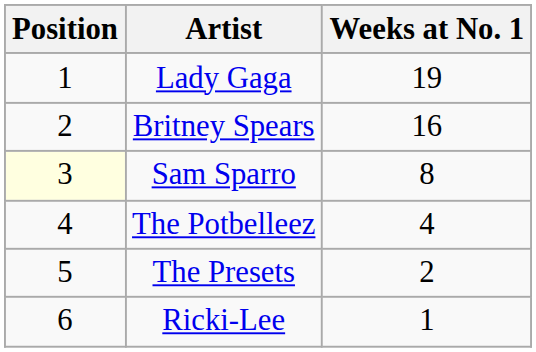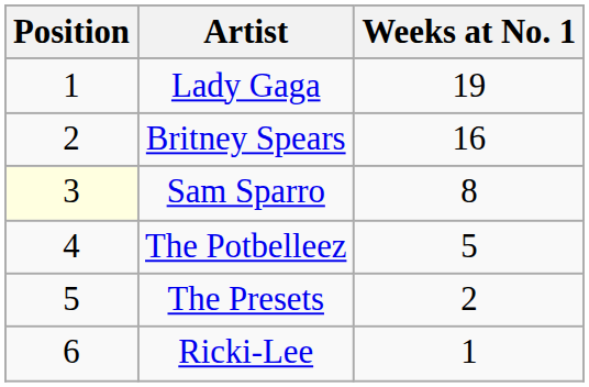 <table class="wikitable">
 <tr>
 <th style="text-align: center;">Position</th>
 <th style="text-align: center;">Artist</th>
 <th style="text-align: center;">Weeks at No. 1</th>
 </tr>
 <tr>
 <td style="text-align: center;">1</td>
 <td style="text-align: center;"><a href='#'>Lady Gaga</a></td>
 <td style="text-align: center;">19</td>
 </tr>
 <tr>
 <td style="text-align: center;">2</td>
 <td style="text-align: center;"><a href='#'>Britney Spears</a></td>
 <td style="text-align: center;">16</td>
 </tr>
 <tr>
 <td style="background: lightyellow; text-align: center;">3</td>
 <td style="text-align: center;"><a href='#'>Sam Sparro</a></td>
 <td style="text-align: center;">8</td>
 </tr>
 <tr>
 <td style="text-align: center;">4</td>
 <td style="text-align: center;"><a href='#'>The Potbelleez</a></td>
-<td style="text-align: center;">4</td>
+<td style="text-align: center;">5</td>
 </tr>
 <tr>
 <td style="text-align: center;">5</td>
 <td style="text-align: center;"><a href='#'>The Presets</a></td>
 <td style="text-align: center;">2</td>
 </tr>
 <tr>
 <td style="text-align: center;">6</td>
 <td style="text-align: center;"><a href='#'>Ricki-Lee</a></td>
 <td style="text-align: center;">1</td>
 </tr>
 </table>
